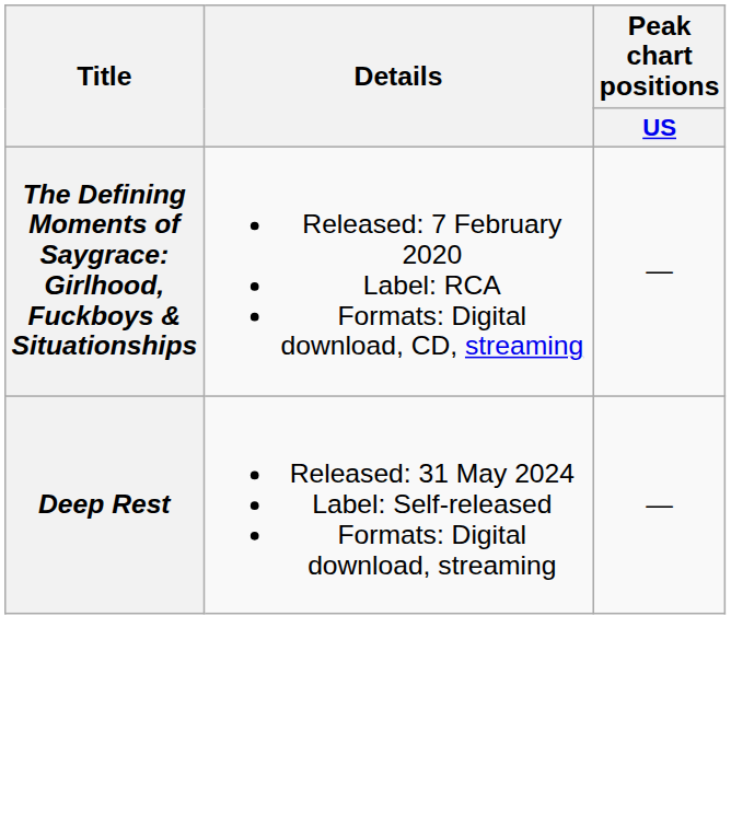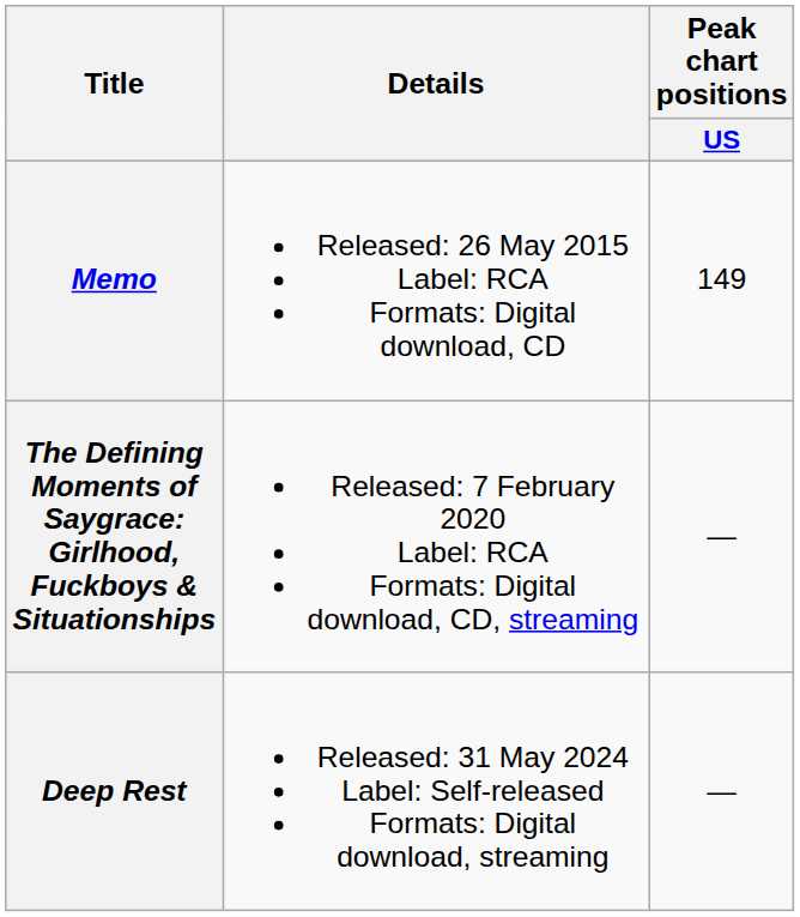 <table class="wikitable plainrowheaders" style="text-align:center;">
 <tr>
 <th scope="col" rowspan="2" style="width:6em;">Title</th>
 <th scope="col" rowspan="2" style="width:14em;">Details</th>
 <th scope="col" colspan="1">Peak chart positions</th>
 </tr>
 <tr>
 <th scope="col" style="width:3em;font-size:90%;"><a href='#'>US</a><br></th>
+</tr>
+<tr>
+<th scope="row"><em><a href='#'>Memo</a></em></th>
+<td><br><ul><li>Released: 26 May 2015</li><li>Label: RCA</li><li>Formats: Digital download, CD</li></ul></td>
+<td>149</td>
 </tr>
 <tr>
 <th scope="row"><em>The Defining Moments of Saygrace: Girlhood, Fuckboys & Situationships</em></th>
 <td><br><ul><li>Released: 7 February 2020</li><li>Label: RCA</li><li>Formats: Digital download, CD, <a href='#'>streaming</a></li></ul></td>
 <td>—</td>
 </tr>
 <tr>
 <th scope="row"><em>Deep Rest</em></th>
 <td><br><ul><li>Released: 31 May 2024</li><li>Label: Self-released</li><li>Formats: Digital download, streaming</li></ul></td>
 <td>—</td>
 </tr>
 </table>
